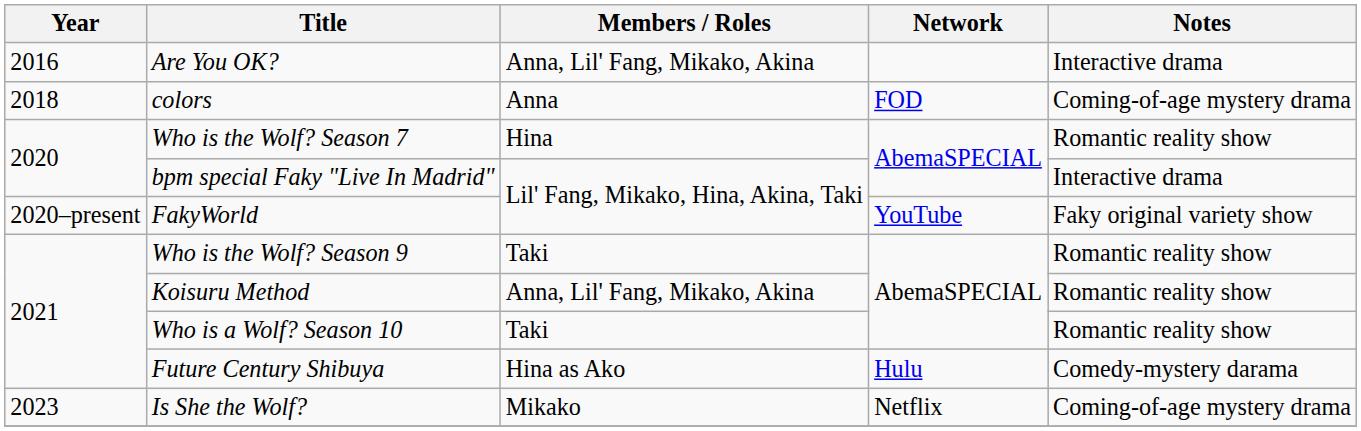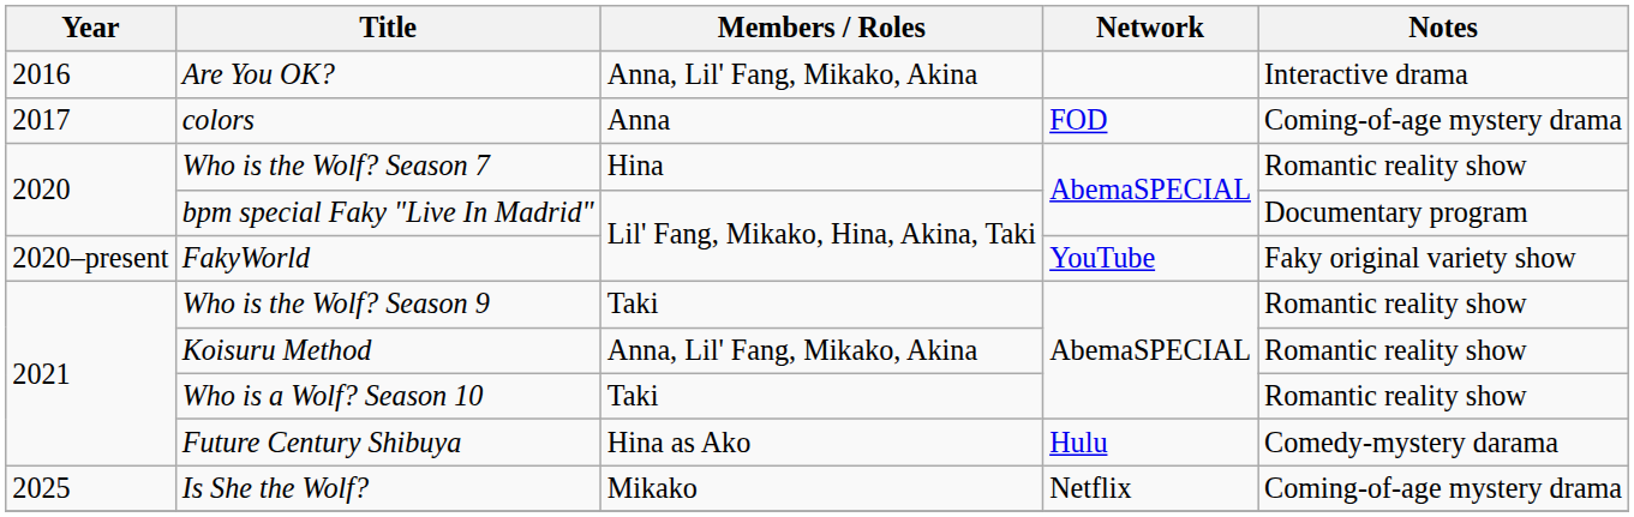 <table class="wikitable sortable">
 <tr>
 <th>Year</th>
 <th>Title</th>
 <th>Members / Roles</th>
 <th>Network</th>
 <th class="unsortable">Notes</th>
 </tr>
 <tr>
 <td>2016</td>
 <td><em>Are You OK?</em></td>
 <td>Anna, Lil' Fang, Mikako, Akina</td>
 <td></td>
 <td>Interactive drama</td>
 </tr>
 <tr>
-<td>2018</td>
+<td>2017</td>
 <td><em>colors</em></td>
 <td>Anna</td>
 <td><a href='#'>FOD</a></td>
 <td>Coming-of-age mystery drama</td>
 </tr>
 <tr>
 <td rowspan="2">2020</td>
 <td><em>Who is the Wolf? Season 7</em> </td>
 <td>Hina</td>
 <td rowspan="2"><a href='#'>AbemaSPECIAL</a></td>
 <td>Romantic reality show</td>
 </tr>
 <tr>
 <td><em>bpm special Faky "Live In Madrid"</em></td>
 <td rowspan="2">Lil' Fang, Mikako, Hina, Akina, Taki</td>
-<td>Interactive drama</td>
+<td>Documentary program</td>
 </tr>
 <tr>
 <td>2020–present</td>
 <td><em>FakyWorld</em></td>
 <td><a href='#'>YouTube</a></td>
 <td>Faky original variety show</td>
 </tr>
 <tr>
 <td rowspan="4">2021</td>
 <td><em>Who is the Wolf? Season 9</em> </td>
 <td>Taki</td>
 <td rowspan="3">AbemaSPECIAL</td>
 <td>Romantic reality show</td>
 </tr>
 <tr>
 <td><em>Koisuru Method</em> </td>
 <td>Anna, Lil' Fang, Mikako, Akina</td>
 <td>Romantic reality show</td>
 </tr>
 <tr>
 <td><em>Who is a Wolf? Season 10</em> </td>
 <td>Taki</td>
 <td>Romantic reality show</td>
 </tr>
 <tr>
 <td><em>Future Century Shibuya</em> </td>
 <td>Hina as Ako</td>
 <td><a href='#'>Hulu</a></td>
 <td>Comedy-mystery darama</td>
 </tr>
 <tr>
-<td>2023</td>
+<td>2025</td>
 <td><em>Is She the Wolf?</em> </td>
 <td>Mikako</td>
 <td>Netflix</td>
 <td>Coming-of-age mystery drama</td>
 </tr>
 <tr>
 </tr>
 </table>
